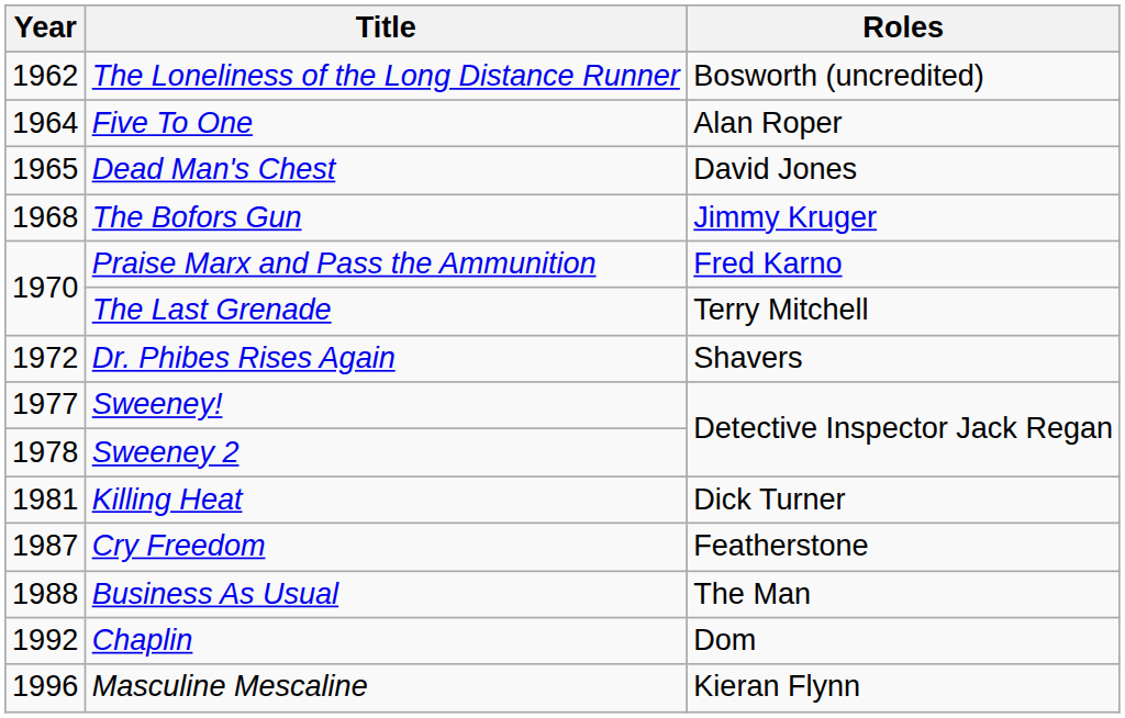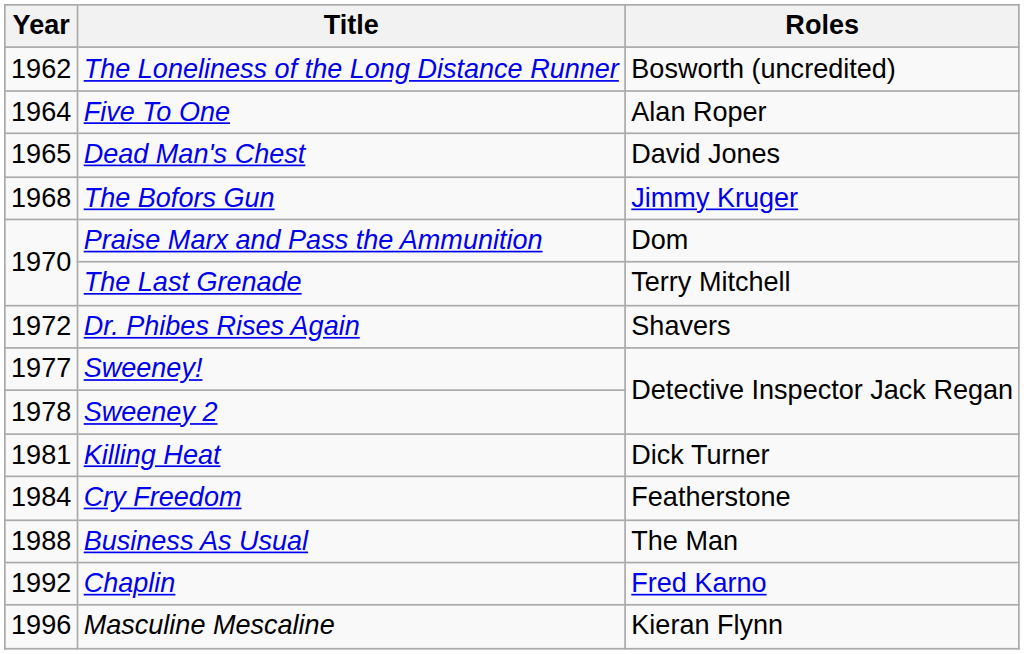 <table class="wikitable sortable">
 <tr>
 <th>Year</th>
 <th>Title</th>
 <th>Roles</th>
 </tr>
 <tr>
 <td>1962</td>
 <td><em><a href='#'>The Loneliness of the Long Distance Runner</a></em></td>
 <td>Bosworth (uncredited)</td>
 </tr>
 <tr>
 <td>1964</td>
 <td><em><a href='#'>Five To One</a></em></td>
 <td>Alan Roper</td>
 </tr>
 <tr>
 <td>1965</td>
 <td><em><a href='#'>Dead Man's Chest</a></em></td>
 <td>David Jones</td>
 </tr>
 <tr>
 <td>1968</td>
 <td><em><a href='#'>The Bofors Gun</a></em></td>
 <td><a href='#'>Jimmy Kruger</a></td>
 </tr>
 <tr>
 <td rowspan="2">1970</td>
 <td><em><a href='#'>Praise Marx and Pass the Ammunition</a></em></td>
-<td><a href='#'>Fred Karno</a></td>
+<td>Dom</td>
 </tr>
 <tr>
 <td><em><a href='#'>The Last Grenade</a></em></td>
 <td>Terry Mitchell</td>
 </tr>
 <tr>
 <td>1972</td>
 <td><em><a href='#'>Dr. Phibes Rises Again</a></em></td>
 <td>Shavers</td>
 </tr>
 <tr>
 <td>1977</td>
 <td><em><a href='#'>Sweeney!</a></em></td>
 <td rowspan="2">Detective Inspector Jack Regan</td>
 </tr>
 <tr>
 <td>1978</td>
 <td><em><a href='#'>Sweeney 2</a></em></td>
 </tr>
 <tr>
 <td>1981</td>
 <td><em><a href='#'>Killing Heat</a></em></td>
 <td>Dick Turner</td>
 </tr>
 <tr>
-<td>1987</td>
+<td>1984</td>
 <td><em><a href='#'>Cry Freedom</a></em></td>
 <td>Featherstone</td>
 </tr>
 <tr>
 <td>1988</td>
 <td><em><a href='#'>Business As Usual</a></em></td>
 <td>The Man</td>
 </tr>
 <tr>
 <td>1992</td>
 <td><em><a href='#'>Chaplin</a></em></td>
-<td>Dom</td>
+<td><a href='#'>Fred Karno</a></td>
 </tr>
 <tr>
 <td>1996</td>
 <td><em>Masculine Mescaline</em></td>
 <td>Kieran Flynn</td>
 </tr>
 </table>
